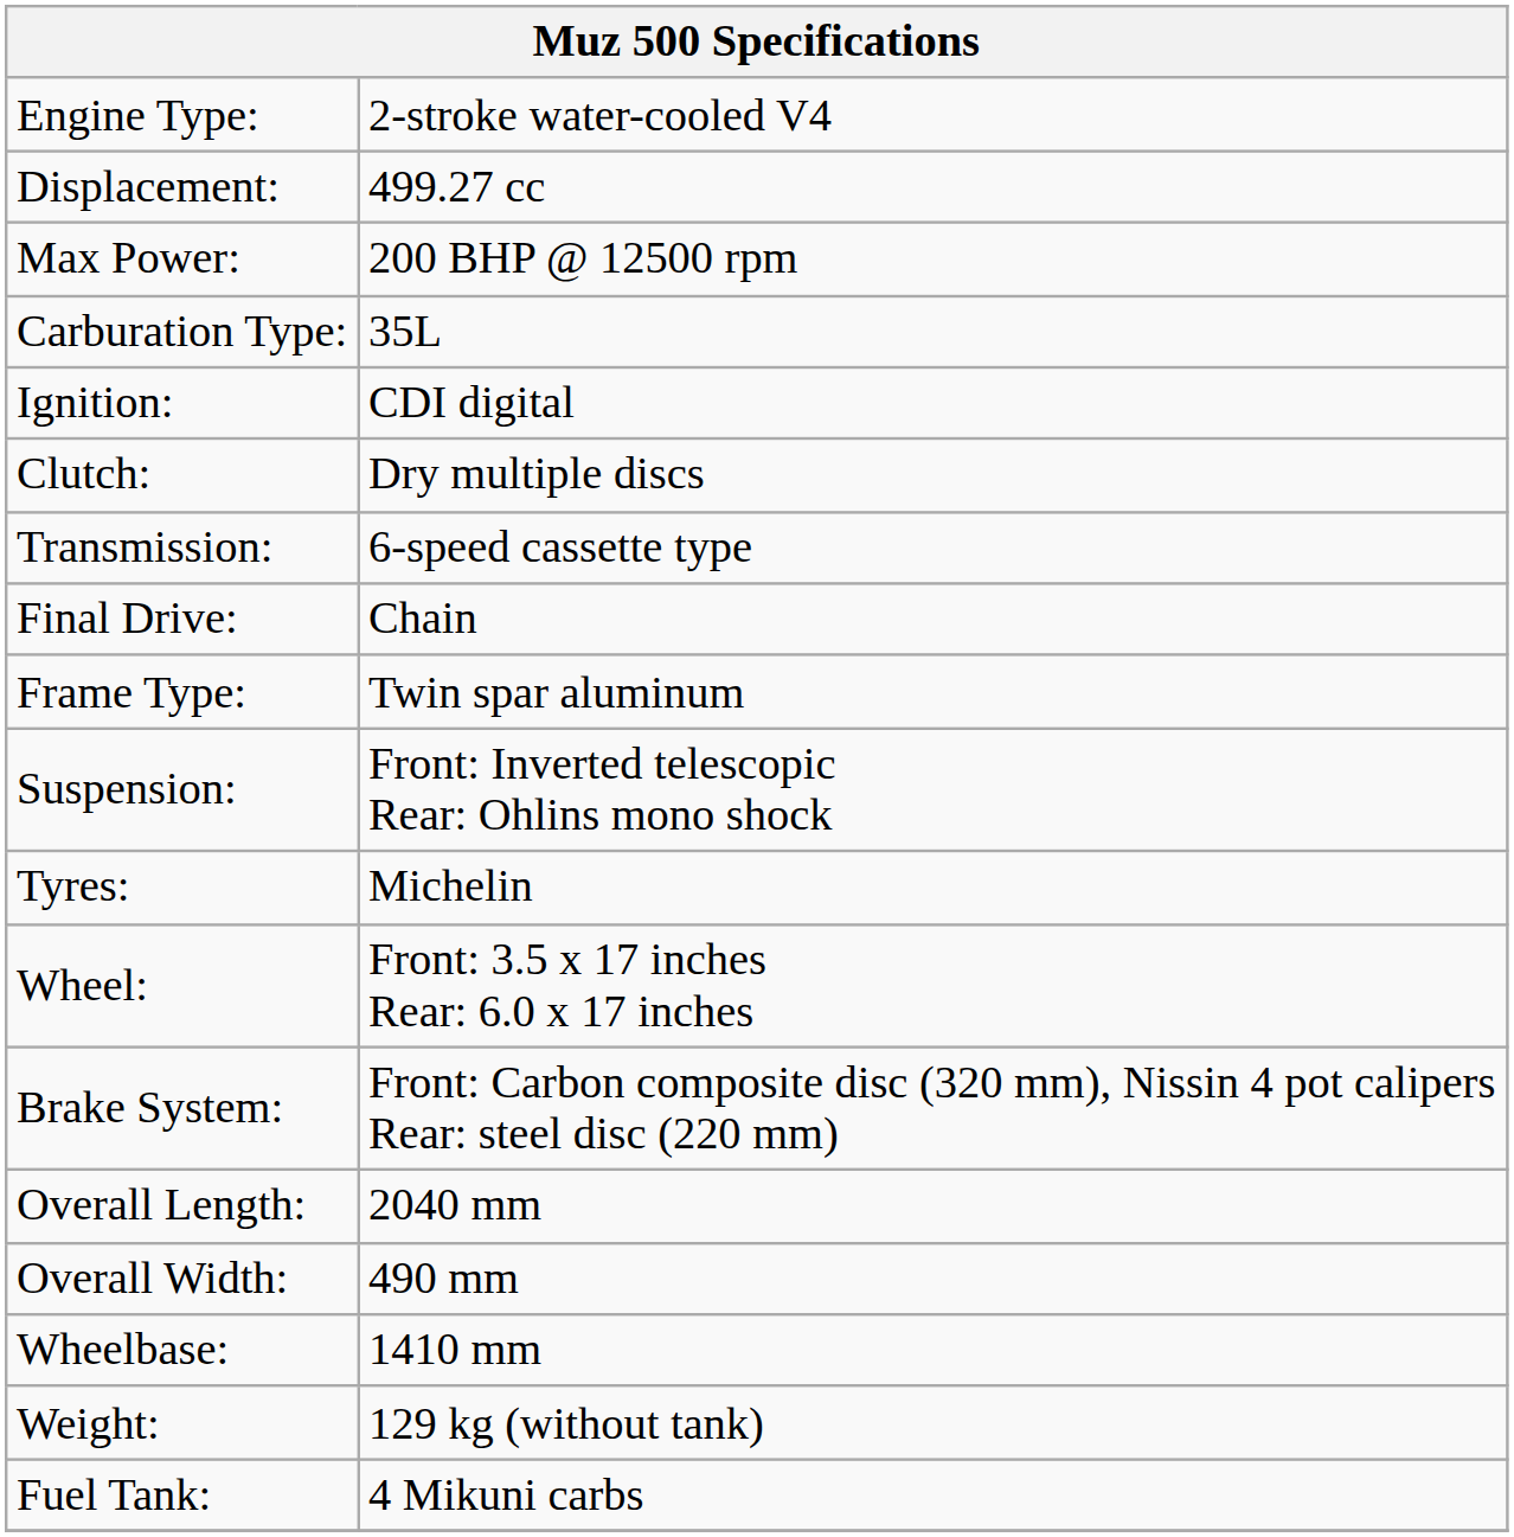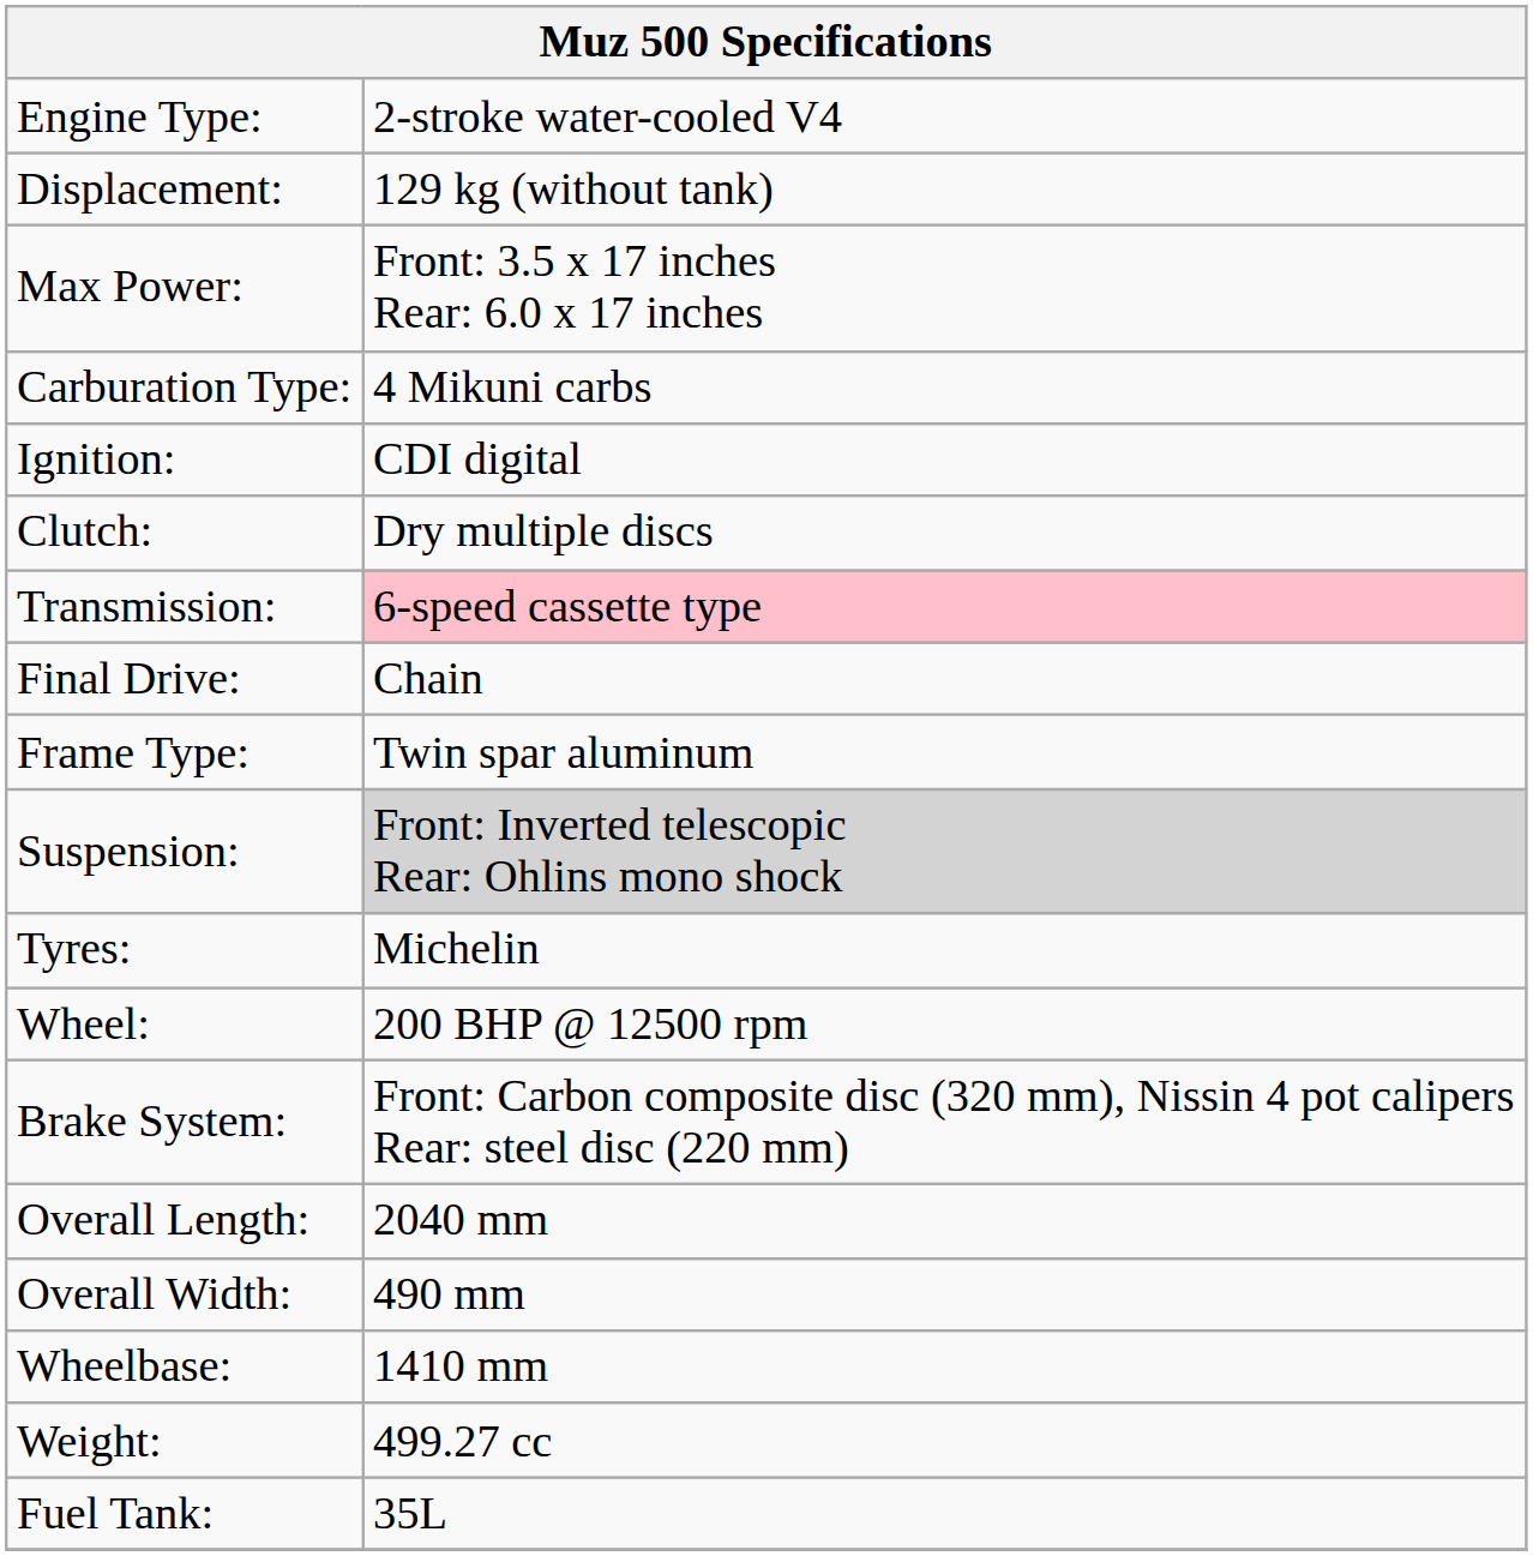 <table class="wikitable">
 <tr>
 <th colspan=3>Muz 500 Specifications</th>
 </tr>
 <tr>
 <td>Engine Type:</td>
 <td>2-stroke water-cooled V4</td>
 </tr>
 <tr>
 <td>Displacement:</td>
-<td>499.27 cc</td>
+<td>129 kg (without tank)</td>
 </tr>
 <tr>
 <td>Max Power:</td>
-<td>200 BHP @ 12500 rpm</td>
+<td>Front: 3.5 x 17 inches<br>Rear: 6.0 x 17 inches</td>
 </tr>
 <tr>
 <td>Carburation Type:</td>
-<td>35L</td>
+<td>4 Mikuni carbs</td>
 </tr>
 <tr>
 <td>Ignition:</td>
 <td>CDI digital</td>
 </tr>
 <tr>
 <td>Clutch:</td>
 <td>Dry multiple discs</td>
 </tr>
 <tr>
 <td>Transmission:</td>
-<td>6-speed cassette type</td>
+<td style="background: pink;">6-speed cassette type</td>
 </tr>
 <tr>
 <td>Final Drive:</td>
 <td>Chain</td>
 </tr>
 <tr>
 <td>Frame Type:</td>
 <td>Twin spar aluminum</td>
 </tr>
 <tr>
 <td>Suspension:</td>
-<td>Front: Inverted telescopic<br>Rear: Ohlins mono shock</td>
+<td style="background: lightgrey;">Front: Inverted telescopic<br>Rear: Ohlins mono shock</td>
 </tr>
 <tr>
 <td>Tyres:</td>
 <td>Michelin</td>
 </tr>
 <tr>
 <td>Wheel:</td>
-<td>Front: 3.5 x 17 inches<br>Rear: 6.0 x 17 inches</td>
+<td>200 BHP @ 12500 rpm</td>
 </tr>
 <tr>
 <td>Brake System:</td>
 <td>Front: Carbon composite disc (320 mm), Nissin 4 pot calipers<br>Rear: steel disc (220 mm)</td>
 </tr>
 <tr>
 <td>Overall Length:</td>
 <td>2040 mm</td>
 </tr>
 <tr>
 <td>Overall Width:</td>
 <td>490 mm</td>
 </tr>
 <tr>
 <td>Wheelbase:</td>
 <td>1410 mm</td>
 </tr>
 <tr>
 <td>Weight:</td>
-<td>129 kg (without tank)</td>
+<td>499.27 cc</td>
 </tr>
 <tr>
 <td>Fuel Tank:</td>
-<td>4 Mikuni carbs</td>
+<td>35L</td>
 </tr>
 <tr>
 </tr>
 </table>
